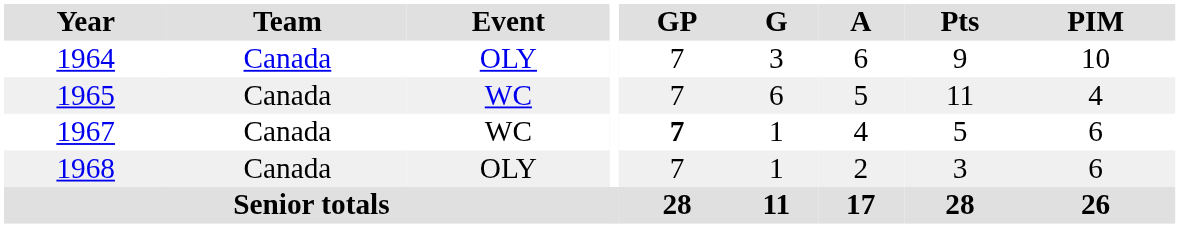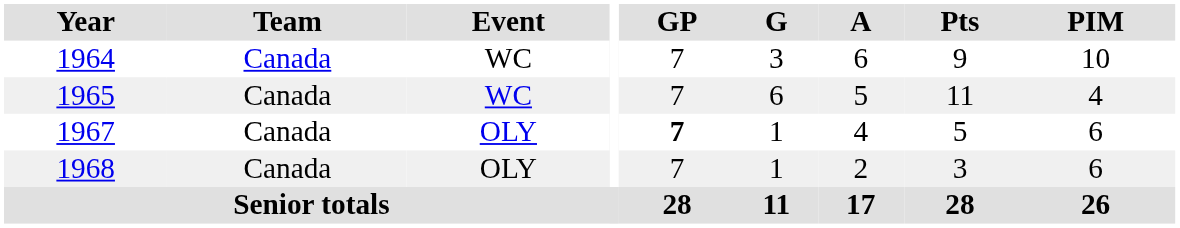 <table border="0" cellpadding="1" cellspacing="0" ID="Table3" style="text-align:center; width:40em">
 <tr bgcolor="#e0e0e0">
 <th>Year</th>
 <th>Team</th>
 <th>Event</th>
 <th rowspan="102" bgcolor="#ffffff"></th>
 <th>GP</th>
 <th>G</th>
 <th>A</th>
 <th>Pts</th>
 <th>PIM</th>
 </tr>
 <tr>
 <td><a href='#'>1964</a></td>
 <td><a href='#'>Canada</a></td>
-<td><a href='#'>OLY</a></td>
+<td>WC</td>
 <td>7</td>
 <td>3</td>
 <td>6</td>
 <td>9</td>
 <td>10</td>
 </tr>
 <tr bgcolor="#f0f0f0">
 <td><a href='#'>1965</a></td>
 <td>Canada</td>
 <td><a href='#'>WC</a></td>
 <td>7</td>
 <td>6</td>
 <td>5</td>
 <td>11</td>
 <td>4</td>
 </tr>
 <tr>
 <td><a href='#'>1967</a></td>
 <td>Canada</td>
-<td>WC</td>
+<td><a href='#'>OLY</a></td>
 <td><strong>7</strong></td>
 <td>1</td>
 <td>4</td>
 <td>5</td>
 <td>6</td>
 </tr>
 <tr bgcolor="#f0f0f0">
 <td><a href='#'>1968</a></td>
 <td>Canada</td>
 <td>OLY</td>
 <td>7</td>
 <td>1</td>
 <td>2</td>
 <td>3</td>
 <td>6</td>
 </tr>
 <tr bgcolor="#e0e0e0">
 <th colspan="4">Senior totals</th>
 <th>28</th>
 <th>11</th>
 <th>17</th>
 <th>28</th>
 <th>26</th>
 </tr>
 </table>
